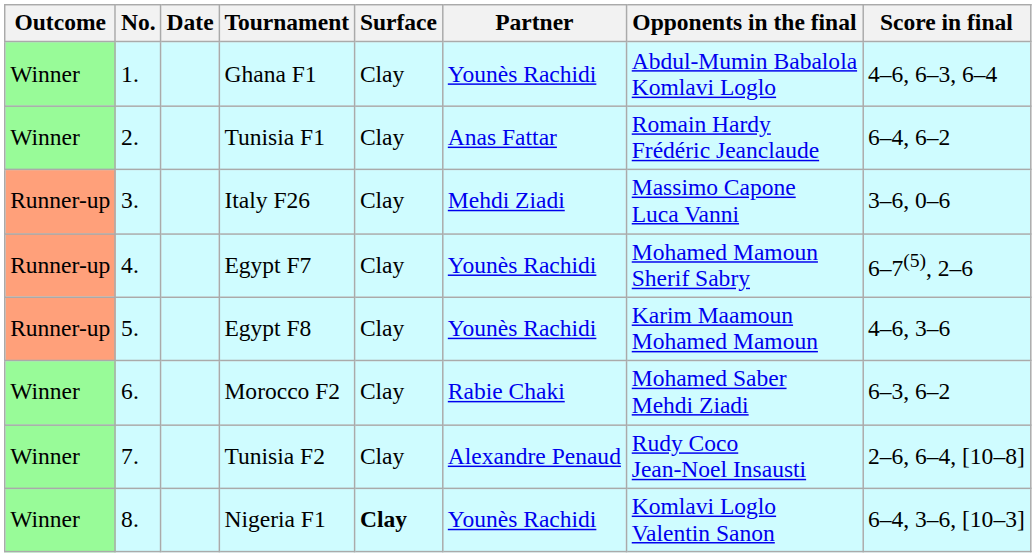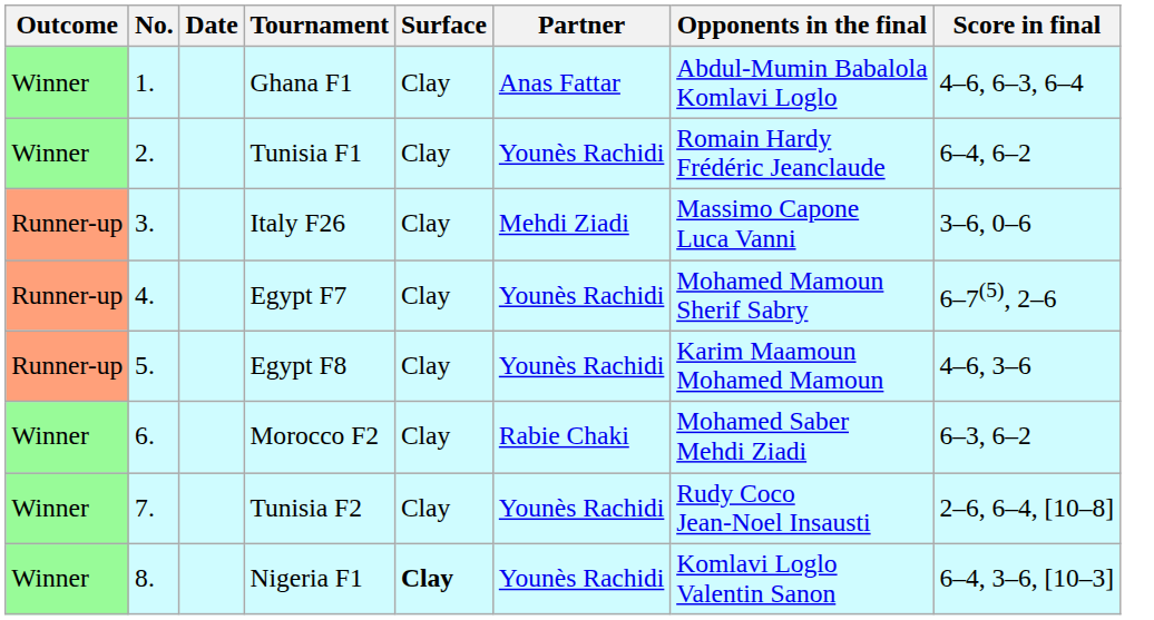 <table class="sortable wikitable">
 <tr>
 <th>Outcome</th>
 <th>No.</th>
 <th>Date</th>
 <th>Tournament</th>
 <th>Surface</th>
 <th>Partner</th>
 <th>Opponents in the final</th>
 <th>Score in final</th>
 </tr>
 <tr bgcolor="CFFCFF">
 <td bgcolor="98FB98">Winner</td>
 <td>1.</td>
 <td></td>
 <td>Ghana F1</td>
 <td>Clay</td>
-<td> <a href='#'>Younès Rachidi</a></td>
+<td> <a href='#'>Anas Fattar</a></td>
 <td> <a href='#'>Abdul-Mumin Babalola</a><br> <a href='#'>Komlavi Loglo</a></td>
 <td>4–6, 6–3, 6–4</td>
 </tr>
 <tr bgcolor="CFFCFF">
 <td bgcolor="98FB98">Winner</td>
 <td>2.</td>
 <td></td>
 <td>Tunisia F1</td>
 <td>Clay</td>
-<td> <a href='#'>Anas Fattar</a></td>
+<td> <a href='#'>Younès Rachidi</a></td>
 <td> <a href='#'>Romain Hardy</a><br> <a href='#'>Frédéric Jeanclaude</a></td>
 <td>6–4, 6–2</td>
 </tr>
 <tr bgcolor="CFFCFF">
 <td bgcolor="FFA07A">Runner-up</td>
 <td>3.</td>
 <td></td>
 <td>Italy F26</td>
 <td>Clay</td>
 <td> <a href='#'>Mehdi Ziadi</a></td>
 <td> <a href='#'>Massimo Capone</a><br> <a href='#'>Luca Vanni</a></td>
 <td>3–6, 0–6</td>
 </tr>
 <tr bgcolor="CFFCFF">
 <td bgcolor="FFA07A">Runner-up</td>
 <td>4.</td>
 <td></td>
 <td>Egypt F7</td>
 <td>Clay</td>
 <td> <a href='#'>Younès Rachidi</a></td>
 <td> <a href='#'>Mohamed Mamoun</a><br> <a href='#'>Sherif Sabry</a></td>
 <td>6–7<sup>(5)</sup>, 2–6</td>
 </tr>
 <tr bgcolor="CFFCFF">
 <td bgcolor="FFA07A">Runner-up</td>
 <td>5.</td>
 <td></td>
 <td>Egypt F8</td>
 <td>Clay</td>
 <td> <a href='#'>Younès Rachidi</a></td>
 <td> <a href='#'>Karim Maamoun</a><br> <a href='#'>Mohamed Mamoun</a></td>
 <td>4–6, 3–6</td>
 </tr>
 <tr bgcolor="CFFCFF">
 <td bgcolor="98FB98">Winner</td>
 <td>6.</td>
 <td></td>
 <td>Morocco F2</td>
 <td>Clay</td>
 <td> <a href='#'>Rabie Chaki</a></td>
 <td> <a href='#'>Mohamed Saber</a><br> <a href='#'>Mehdi Ziadi</a></td>
 <td>6–3, 6–2</td>
 </tr>
 <tr bgcolor="CFFCFF">
 <td bgcolor="98FB98">Winner</td>
 <td>7.</td>
 <td></td>
 <td>Tunisia F2</td>
 <td>Clay</td>
-<td> <a href='#'>Alexandre Penaud</a></td>
+<td> <a href='#'>Younès Rachidi</a></td>
 <td> <a href='#'>Rudy Coco</a><br> <a href='#'>Jean-Noel Insausti</a></td>
 <td>2–6, 6–4, [10–8]</td>
 </tr>
 <tr bgcolor="CFFCFF">
 <td bgcolor="98FB98">Winner</td>
 <td>8.</td>
 <td></td>
 <td>Nigeria F1</td>
 <td><strong>Clay</strong></td>
 <td> <a href='#'>Younès Rachidi</a></td>
 <td> <a href='#'>Komlavi Loglo</a><br> <a href='#'>Valentin Sanon</a></td>
 <td>6–4, 3–6, [10–3]</td>
 </tr>
 </table>
